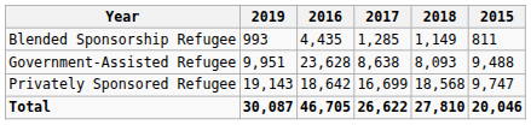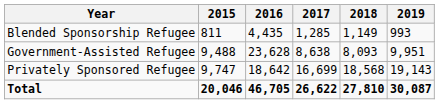 <table class="wikitable">
 <tr>
 <th>Year</th>
-<th>2019</th>
+<th>2015</th>
 <th>2016</th>
 <th>2017</th>
 <th>2018</th>
-<th>2015</th>
+<th>2019</th>
 </tr>
 <tr>
 <td>Blended Sponsorship Refugee</td>
-<td>993</td>
+<td>811</td>
 <td>4,435</td>
 <td>1,285</td>
 <td>1,149</td>
-<td>811</td>
+<td>993</td>
 </tr>
 <tr>
 <td>Government-Assisted Refugee</td>
-<td>9,951</td>
+<td>9,488</td>
 <td>23,628</td>
 <td>8,638</td>
 <td>8,093</td>
-<td>9,488</td>
+<td>9,951</td>
 </tr>
 <tr>
 <td>Privately Sponsored Refugee</td>
-<td>19,143</td>
+<td>9,747</td>
 <td>18,642</td>
 <td>16,699</td>
 <td>18,568</td>
-<td>9,747</td>
+<td>19,143</td>
 </tr>
 <tr>
 <td><strong>Total</strong></td>
-<td><strong>30,087</strong></td>
+<td><strong>20,046</strong></td>
 <td><strong>46,705</strong></td>
 <td><strong>26,622</strong></td>
 <td><strong>27,810</strong></td>
-<td><strong>20,046</strong></td>
+<td><strong>30,087</strong></td>
 </tr>
 </table>
